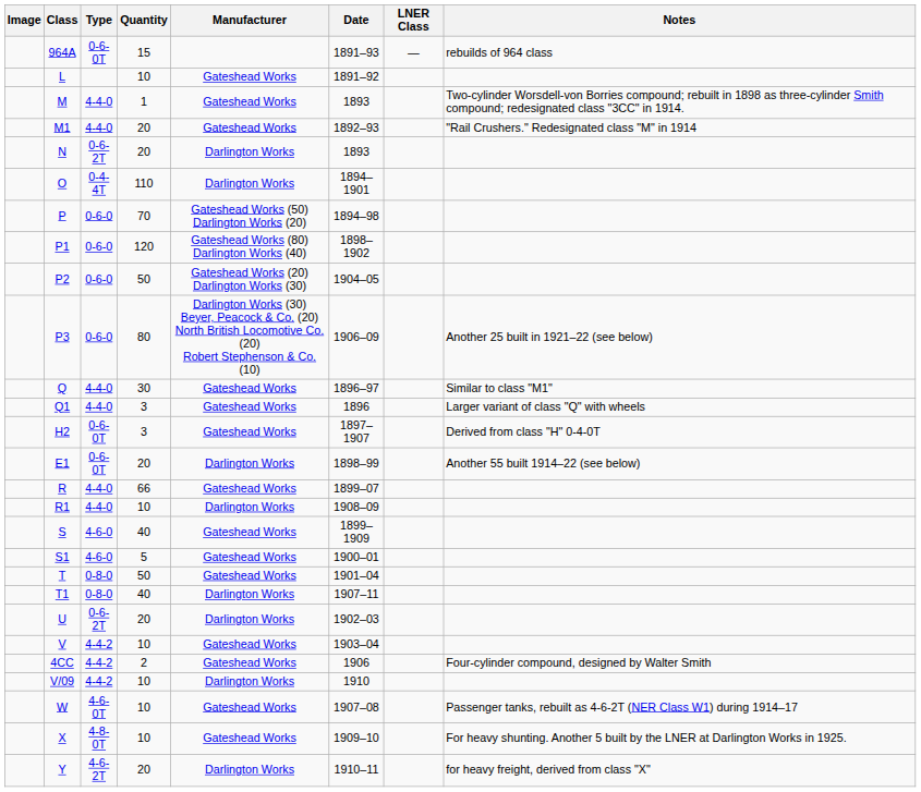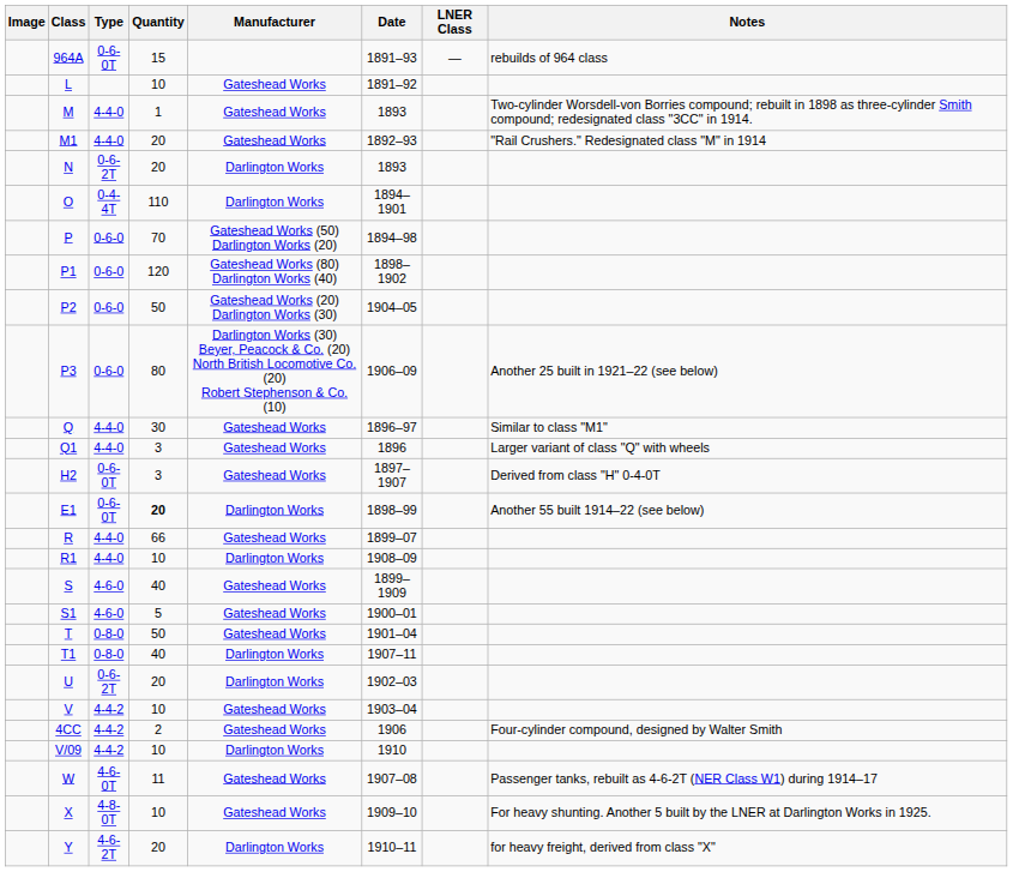 <table class="wikitable" style=text-align:center>
 <tr>
 <th>Image</th>
 <th>Class</th>
 <th>Type</th>
 <th>Quantity</th>
 <th>Manufacturer</th>
 <th>Date</th>
 <th>LNER Class</th>
 <th>Notes</th>
 </tr>
 <tr>
 <td></td>
 <td><a href='#'>964A</a></td>
 <td><a href='#'>0-6-0T</a></td>
 <td>15</td>
 <td></td>
 <td>1891–93</td>
 <td>—</td>
 <td align=left>rebuilds of 964 class</td>
 </tr>
 <tr>
 <td></td>
 <td><a href='#'>L</a></td>
 <td></td>
 <td>10</td>
 <td><a href='#'>Gateshead Works</a></td>
 <td>1891–92</td>
 <td></td>
 <td align=left></td>
 </tr>
 <tr>
 <td></td>
 <td><a href='#'>M</a></td>
 <td><a href='#'>4-4-0</a></td>
 <td>1</td>
 <td><a href='#'>Gateshead Works</a></td>
 <td>1893</td>
 <td></td>
 <td align=left> Two-cylinder Worsdell-von Borries compound; rebuilt in 1898 as three-cylinder <a href='#'>Smith</a> compound; redesignated class "3CC" in 1914.</td>
 </tr>
 <tr>
 <td></td>
 <td><a href='#'>M1</a></td>
 <td><a href='#'>4-4-0</a></td>
 <td>20</td>
 <td><a href='#'>Gateshead Works</a></td>
 <td>1892–93</td>
 <td></td>
 <td align=left> "Rail Crushers." Redesignated class "M" in 1914</td>
 </tr>
 <tr>
 <td></td>
 <td><a href='#'>N</a></td>
 <td><a href='#'>0-6-2T</a></td>
 <td>20</td>
 <td><a href='#'>Darlington Works</a></td>
 <td>1893</td>
 <td></td>
 <td align=left></td>
 </tr>
 <tr>
 <td></td>
 <td><a href='#'>O</a></td>
 <td><a href='#'>0-4-4T</a></td>
 <td>110</td>
 <td><a href='#'>Darlington Works</a></td>
 <td>1894–1901</td>
 <td></td>
 <td align=left></td>
 </tr>
 <tr>
 <td></td>
 <td><a href='#'>P</a></td>
 <td><a href='#'>0-6-0</a></td>
 <td>70</td>
 <td><a href='#'>Gateshead Works</a> (50)<br><a href='#'>Darlington Works</a> (20)</td>
 <td>1894–98</td>
 <td></td>
 <td align=left></td>
 </tr>
 <tr>
 <td></td>
 <td><a href='#'>P1</a></td>
 <td><a href='#'>0-6-0</a></td>
 <td>120</td>
 <td><a href='#'>Gateshead Works</a> (80)<br><a href='#'>Darlington Works</a> (40)</td>
 <td>1898–1902</td>
 <td></td>
 <td align=left></td>
 </tr>
 <tr>
 <td></td>
 <td><a href='#'>P2</a></td>
 <td><a href='#'>0-6-0</a></td>
 <td>50</td>
 <td><a href='#'>Gateshead Works</a> (20)<br><a href='#'>Darlington Works</a> (30)</td>
 <td>1904–05</td>
 <td></td>
 <td align=left></td>
 </tr>
 <tr>
 <td></td>
 <td><a href='#'>P3</a></td>
 <td><a href='#'>0-6-0</a></td>
 <td>80</td>
 <td><a href='#'>Darlington Works</a> (30)<br><a href='#'>Beyer, Peacock & Co.</a> (20)<br><a href='#'>North British Locomotive Co.</a> (20)<br><a href='#'>Robert Stephenson & Co.</a> (10)</td>
 <td>1906–09</td>
 <td></td>
 <td align=left> Another 25 built in 1921–22 (see below)</td>
 </tr>
 <tr>
 <td></td>
 <td><a href='#'>Q</a></td>
 <td><a href='#'>4-4-0</a></td>
 <td>30</td>
 <td><a href='#'>Gateshead Works</a></td>
 <td>1896–97</td>
 <td></td>
 <td align=left> Similar to class "M1"</td>
 </tr>
 <tr>
 <td></td>
 <td><a href='#'>Q1</a></td>
 <td><a href='#'>4-4-0</a></td>
 <td>3</td>
 <td><a href='#'>Gateshead Works</a></td>
 <td>1896</td>
 <td></td>
 <td align=left> Larger variant of class "Q" with  wheels</td>
 </tr>
 <tr>
 <td></td>
 <td><a href='#'>H2</a></td>
 <td><a href='#'>0-6-0T</a></td>
 <td>3</td>
 <td><a href='#'>Gateshead Works</a></td>
 <td>1897–1907</td>
 <td></td>
 <td align=left> Derived from class "H" 0-4-0T</td>
 </tr>
 <tr>
 <td></td>
 <td><a href='#'>E1</a></td>
 <td><a href='#'>0-6-0T</a></td>
-<td>20</td>
+<td><strong>20</strong></td>
 <td><a href='#'>Darlington Works</a></td>
 <td>1898–99</td>
 <td></td>
 <td align=left> Another 55 built 1914–22 (see below)</td>
 </tr>
 <tr>
 <td></td>
 <td><a href='#'>R</a></td>
 <td><a href='#'>4-4-0</a></td>
 <td>66</td>
 <td><a href='#'>Gateshead Works</a></td>
 <td>1899–07</td>
 <td></td>
 <td align=left></td>
 </tr>
 <tr>
 <td></td>
 <td><a href='#'>R1</a></td>
 <td><a href='#'>4-4-0</a></td>
 <td>10</td>
 <td><a href='#'>Darlington Works</a></td>
 <td>1908–09</td>
 <td></td>
 <td align=left></td>
 </tr>
 <tr>
 <td></td>
 <td><a href='#'>S</a></td>
 <td><a href='#'>4-6-0</a></td>
 <td>40</td>
 <td><a href='#'>Gateshead Works</a></td>
 <td>1899–1909</td>
 <td></td>
 <td align=left></td>
 </tr>
 <tr>
 <td></td>
 <td><a href='#'>S1</a></td>
 <td><a href='#'>4-6-0</a></td>
 <td>5</td>
 <td><a href='#'>Gateshead Works</a></td>
 <td>1900–01</td>
 <td></td>
 <td align=left></td>
 </tr>
 <tr>
 <td></td>
 <td><a href='#'>T</a></td>
 <td><a href='#'>0-8-0</a></td>
 <td>50</td>
 <td><a href='#'>Gateshead Works</a></td>
 <td>1901–04</td>
 <td></td>
 <td align=left></td>
 </tr>
 <tr>
 <td></td>
 <td><a href='#'>T1</a></td>
 <td><a href='#'>0-8-0</a></td>
 <td>40</td>
 <td><a href='#'>Darlington Works</a></td>
 <td>1907–11</td>
 <td></td>
 <td align=left></td>
 </tr>
 <tr>
 <td></td>
 <td><a href='#'>U</a></td>
 <td><a href='#'>0-6-2T</a></td>
 <td>20</td>
 <td><a href='#'>Darlington Works</a></td>
 <td>1902–03</td>
 <td></td>
 <td align=left></td>
 </tr>
 <tr>
 <td></td>
 <td><a href='#'>V</a></td>
 <td><a href='#'>4-4-2</a></td>
 <td>10</td>
 <td><a href='#'>Gateshead Works</a></td>
 <td>1903–04</td>
 <td></td>
 <td align=left></td>
 </tr>
 <tr>
 <td></td>
 <td><a href='#'>4CC</a></td>
 <td><a href='#'>4-4-2</a></td>
 <td>2</td>
 <td><a href='#'>Gateshead Works</a></td>
 <td>1906</td>
 <td></td>
 <td align=left> Four-cylinder compound, designed by Walter Smith</td>
 </tr>
 <tr>
 <td></td>
 <td><a href='#'>V/09</a></td>
 <td><a href='#'>4-4-2</a></td>
 <td>10</td>
 <td><a href='#'>Darlington Works</a></td>
 <td>1910</td>
 <td></td>
 <td align=left></td>
 </tr>
 <tr>
 <td></td>
 <td><a href='#'>W</a></td>
 <td><a href='#'>4-6-0T</a></td>
-<td>10</td>
+<td>11</td>
 <td><a href='#'>Gateshead Works</a></td>
 <td>1907–08</td>
 <td></td>
 <td align=left> Passenger tanks, rebuilt as 4-6-2T (<a href='#'>NER Class W1</a>) during 1914–17</td>
 </tr>
 <tr>
 <td></td>
 <td><a href='#'>X</a></td>
 <td><a href='#'>4-8-0T</a></td>
 <td>10</td>
 <td><a href='#'>Gateshead Works</a></td>
 <td>1909–10</td>
 <td></td>
 <td align=left> For heavy shunting. Another 5 built by the LNER at Darlington Works in 1925.</td>
 </tr>
 <tr>
 <td></td>
 <td><a href='#'>Y</a></td>
 <td><a href='#'>4-6-2T</a></td>
 <td>20</td>
 <td><a href='#'>Darlington Works</a></td>
 <td>1910–11</td>
 <td></td>
 <td align=left> for heavy freight, derived from class "X"</td>
 </tr>
 </table>
